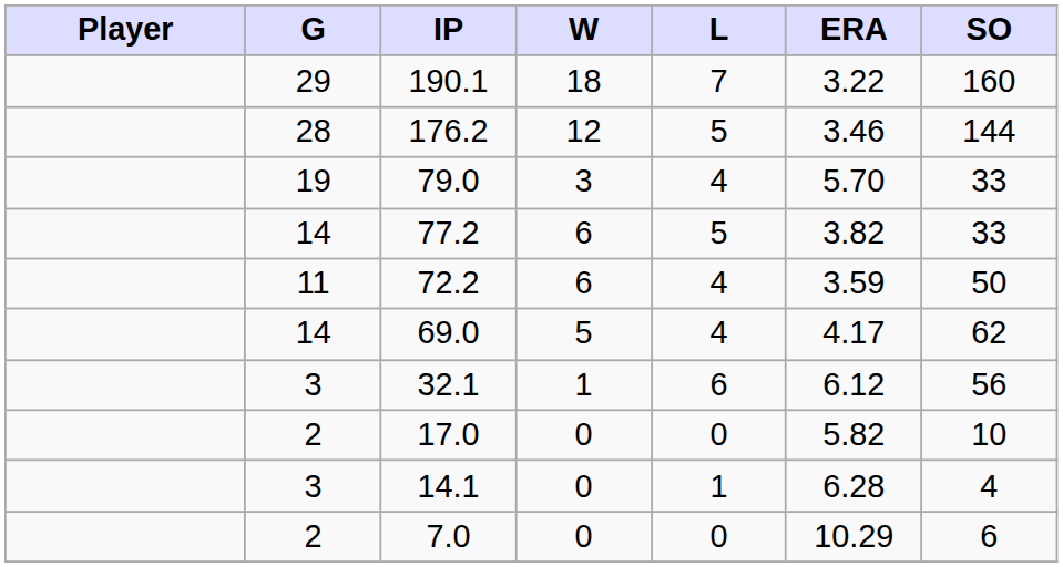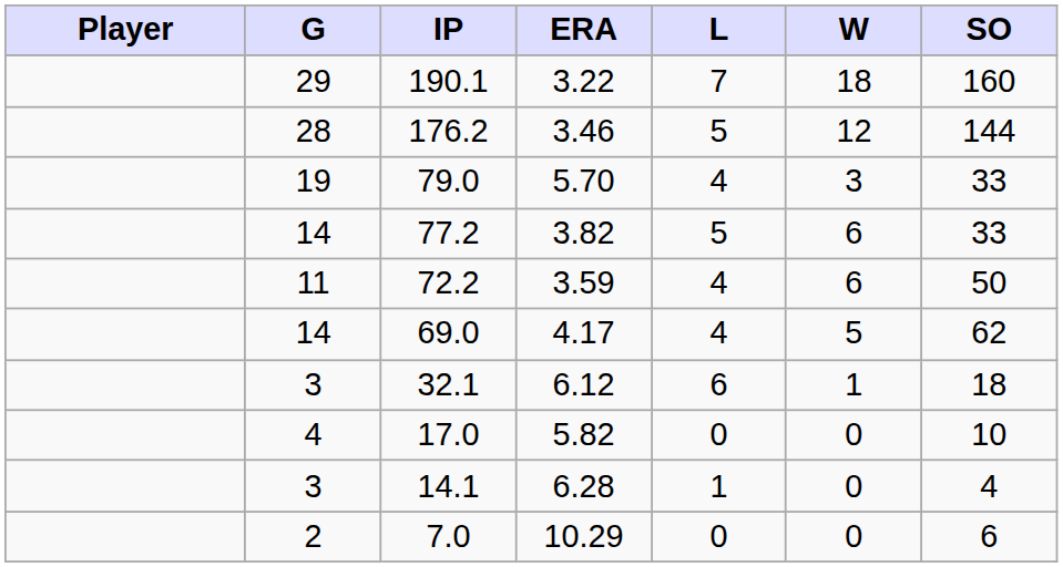 <table class="wikitable sortable">
 <tr>
 <th style="background:#ddf; width:16%;">Player</th>
 <th style="background:#ddf; width:9%;">G</th>
 <th style="background:#ddf; width:9%;">IP</th>
+<th style="background:#ddf; width:9%;">ERA</th>
+<th style="background:#ddf; width:9%;">L</th>
 <th style="background:#ddf; width:9%;">W</th>
-<th style="background:#ddf; width:9%;">L</th>
-<th style="background:#ddf; width:9%;">ERA</th>
 <th style="background:#ddf; width:9%;">SO</th>
 </tr>
 <tr style="text-align:center;">
 <td></td>
 <td>29</td>
 <td>190.1</td>
+<td>3.22</td>
+<td>7</td>
 <td>18</td>
-<td>7</td>
-<td>3.22</td>
 <td>160</td>
 </tr>
 <tr style="text-align:center;">
 <td></td>
 <td>28</td>
 <td>176.2</td>
+<td>3.46</td>
+<td>5</td>
 <td>12</td>
-<td>5</td>
-<td>3.46</td>
 <td>144</td>
 </tr>
 <tr style="text-align:center;">
 <td></td>
 <td>19</td>
 <td>79.0</td>
+<td>5.70</td>
+<td>4</td>
 <td>3</td>
-<td>4</td>
-<td>5.70</td>
 <td>33</td>
 </tr>
 <tr style="text-align:center;">
 <td></td>
 <td>14</td>
 <td>77.2</td>
+<td>3.82</td>
+<td>5</td>
 <td>6</td>
-<td>5</td>
-<td>3.82</td>
 <td>33</td>
 </tr>
 <tr style="text-align:center;">
 <td></td>
 <td>11</td>
 <td>72.2</td>
+<td>3.59</td>
+<td>4</td>
 <td>6</td>
-<td>4</td>
-<td>3.59</td>
 <td>50</td>
 </tr>
 <tr style="text-align:center;">
 <td></td>
 <td>14</td>
 <td>69.0</td>
+<td>4.17</td>
+<td>4</td>
 <td>5</td>
-<td>4</td>
-<td>4.17</td>
 <td>62</td>
 </tr>
 <tr style="text-align:center;">
 <td></td>
 <td>3</td>
 <td>32.1</td>
+<td>6.12</td>
+<td>6</td>
 <td>1</td>
-<td>6</td>
-<td>6.12</td>
-<td>56</td>
+<td>18</td>
 </tr>
 <tr style="text-align:center;">
 <td></td>
-<td>2</td>
+<td>4</td>
 <td>17.0</td>
+<td>5.82</td>
 <td>0</td>
 <td>0</td>
-<td>5.82</td>
 <td>10</td>
 </tr>
 <tr style="text-align:center;">
 <td></td>
 <td>3</td>
 <td>14.1</td>
+<td>6.28</td>
+<td>1</td>
 <td>0</td>
-<td>1</td>
-<td>6.28</td>
 <td>4</td>
 </tr>
 <tr style="text-align:center;">
 <td></td>
 <td>2</td>
 <td>7.0</td>
+<td>10.29</td>
 <td>0</td>
 <td>0</td>
-<td>10.29</td>
 <td>6</td>
 </tr>
 </table>
